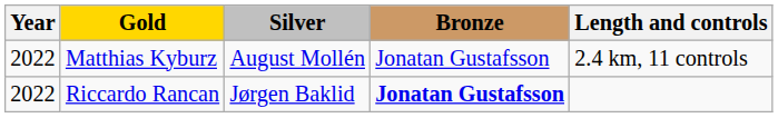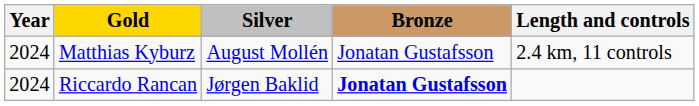 <table class="wikitable">
 <tr>
 <th>Year</th>
 <th style=background-color:gold>Gold</th>
 <th style=background-color:silver>Silver</th>
 <th style=background-color:#c96>Bronze</th>
 <th>Length and controls</th>
 </tr>
 <tr>
-<td>2022</td>
+<td>2024</td>
 <td> <a href='#'>Matthias Kyburz</a></td>
 <td> <a href='#'>August Mollén</a></td>
 <td> <a href='#'>Jonatan Gustafsson</a></td>
 <td>2.4 km, 11 controls</td>
 </tr>
 <tr>
-<td>2022</td>
+<td>2024</td>
 <td> <a href='#'>Riccardo Rancan</a></td>
 <td> <a href='#'>Jørgen Baklid</a></td>
 <td><strong> <a href='#'>Jonatan Gustafsson</a></strong></td>
 <td></td>
 </tr>
 </table>
